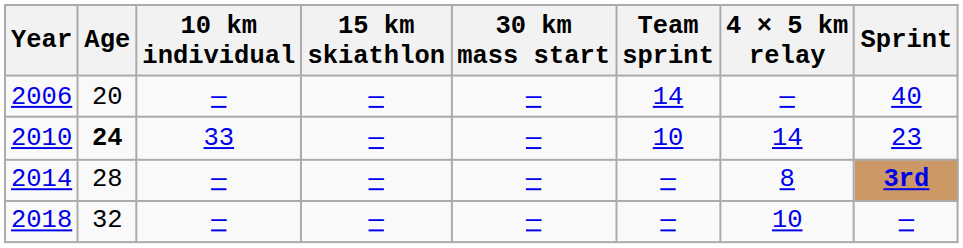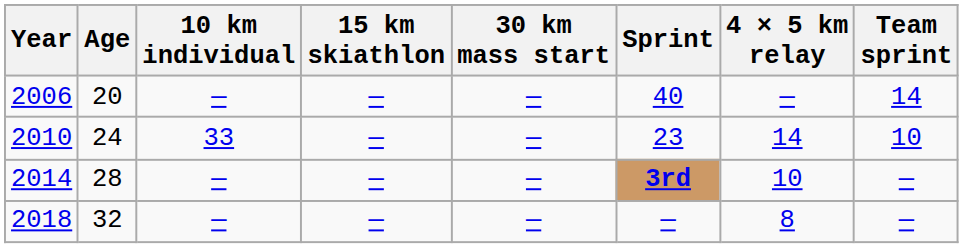 <table class="wikitable" style="text-align: center;">
 <tr>
 <th scope="col">Year</th>
 <th scope="col">Age</th>
 <th scope="col">10 km<br>individual</th>
 <th scope="col">15 km<br>skiathlon</th>
 <th scope="col">30 km<br>mass start</th>
+<th scope="col">Sprint</th>
+<th scope="col">4 × 5 km<br>relay</th>
 <th scope="col">Team<br>sprint</th>
-<th scope="col">4 × 5 km<br>relay</th>
-<th scope="col">Sprint</th>
 </tr>
 <tr>
 <td><a href='#'>2006</a></td>
 <td>20</td>
 <td><a href='#'>—</a></td>
 <td><a href='#'>—</a></td>
 <td><a href='#'>—</a></td>
+<td><a href='#'>40</a></td>
+<td><a href='#'>—</a></td>
 <td><a href='#'>14</a></td>
-<td><a href='#'>—</a></td>
-<td><a href='#'>40</a></td>
 </tr>
 <tr>
 <td><a href='#'>2010</a></td>
-<td><strong>24</strong></td>
+<td>24</td>
 <td><a href='#'>33</a></td>
 <td><a href='#'>—</a></td>
 <td><a href='#'>—</a></td>
+<td><a href='#'>23</a></td>
+<td><a href='#'>14</a></td>
 <td><a href='#'>10</a></td>
-<td><a href='#'>14</a></td>
-<td><a href='#'>23</a></td>
 </tr>
 <tr>
 <td><a href='#'>2014</a></td>
 <td>28</td>
 <td><a href='#'>—</a></td>
 <td><a href='#'>—</a></td>
 <td><a href='#'>—</a></td>
+<td bgcolor="cc9966"><a href='#'><strong>3rd</strong></a></td>
+<td><a href='#'>10</a></td>
 <td><a href='#'>—</a></td>
-<td><a href='#'>8</a></td>
-<td bgcolor="cc9966"><a href='#'><strong>3rd</strong></a></td>
 </tr>
 <tr>
 <td><a href='#'>2018</a></td>
 <td>32</td>
 <td><a href='#'>—</a></td>
 <td><a href='#'>—</a></td>
 <td><a href='#'>—</a></td>
 <td><a href='#'>—</a></td>
-<td><a href='#'>10</a></td>
+<td><a href='#'>8</a></td>
 <td><a href='#'>—</a></td>
 </tr>
 </table>
